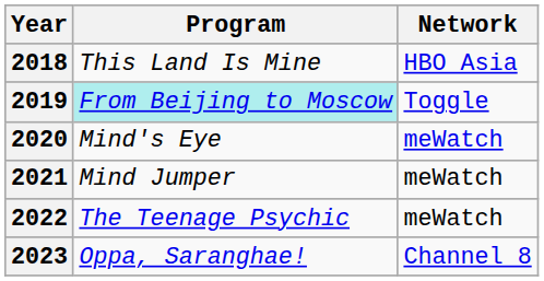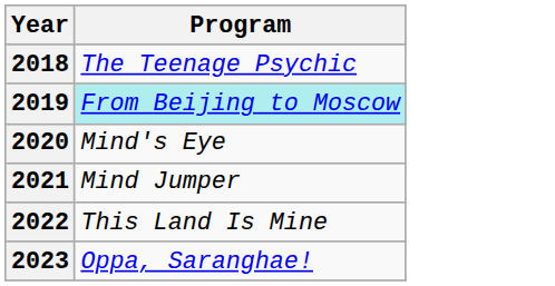 <table class="wikitable plainrowheaders">
 <tr>
 <th>Year</th>
 <th>Program</th>
-<th>Network</th>
 </tr>
 <tr>
 <th scope="row">2018</th>
-<td><em>This Land Is Mine</em></td>
-<td><a href='#'>HBO Asia</a></td>
+<td><em><a href='#'>The Teenage Psychic</a></em></td>
 </tr>
 <tr>
 <th scope="row">2019</th>
 <td style="background: paleturquoise;"><em><a href='#'>From Beijing to Moscow</a></em></td>
-<td><a href='#'>Toggle</a></td>
 </tr>
 <tr>
 <th scope="row">2020</th>
 <td><em>Mind's Eye</em></td>
-<td><a href='#'>meWatch</a></td>
 </tr>
 <tr>
 <th scope="row">2021</th>
 <td><em>Mind Jumper</em></td>
-<td>meWatch</td>
 </tr>
 <tr>
 <th scope="row">2022</th>
-<td><em><a href='#'>The Teenage Psychic</a></em></td>
-<td>meWatch</td>
+<td><em>This Land Is Mine</em></td>
 </tr>
 <tr>
 <th scope="row">2023</th>
 <td><em><a href='#'>Oppa, Saranghae!</a></em></td>
-<td><a href='#'>Channel 8</a></td>
 </tr>
 </table>
